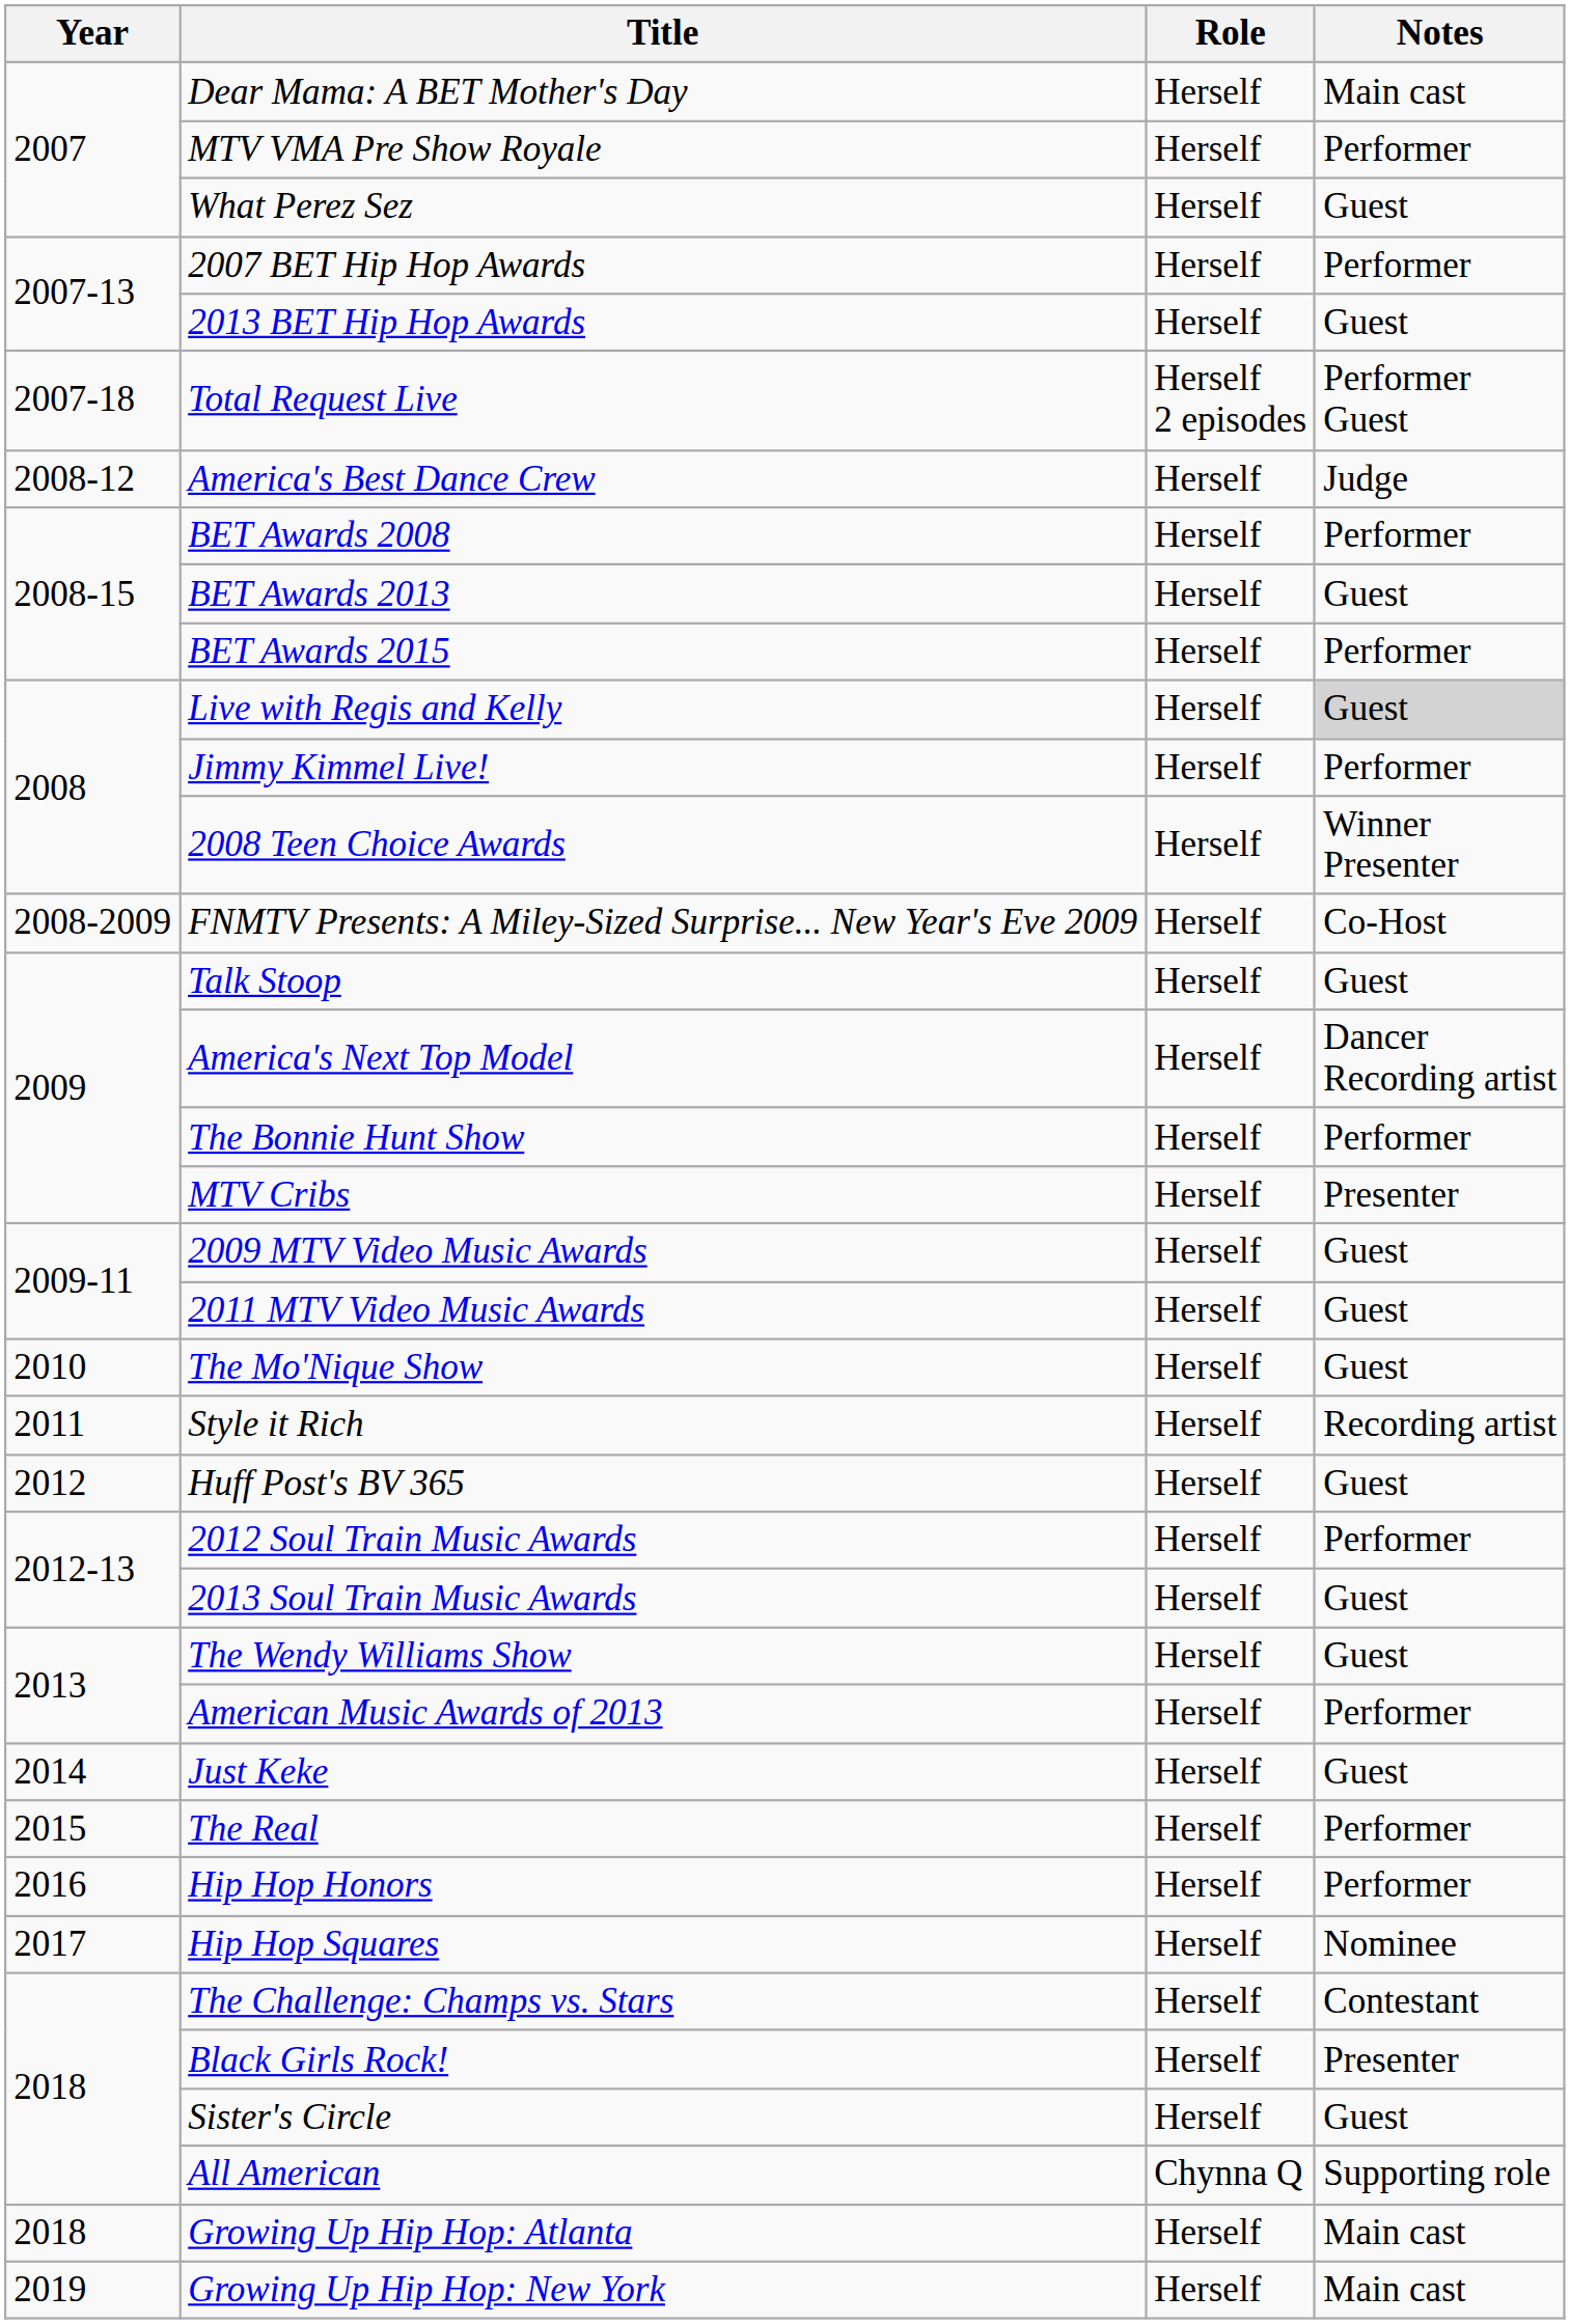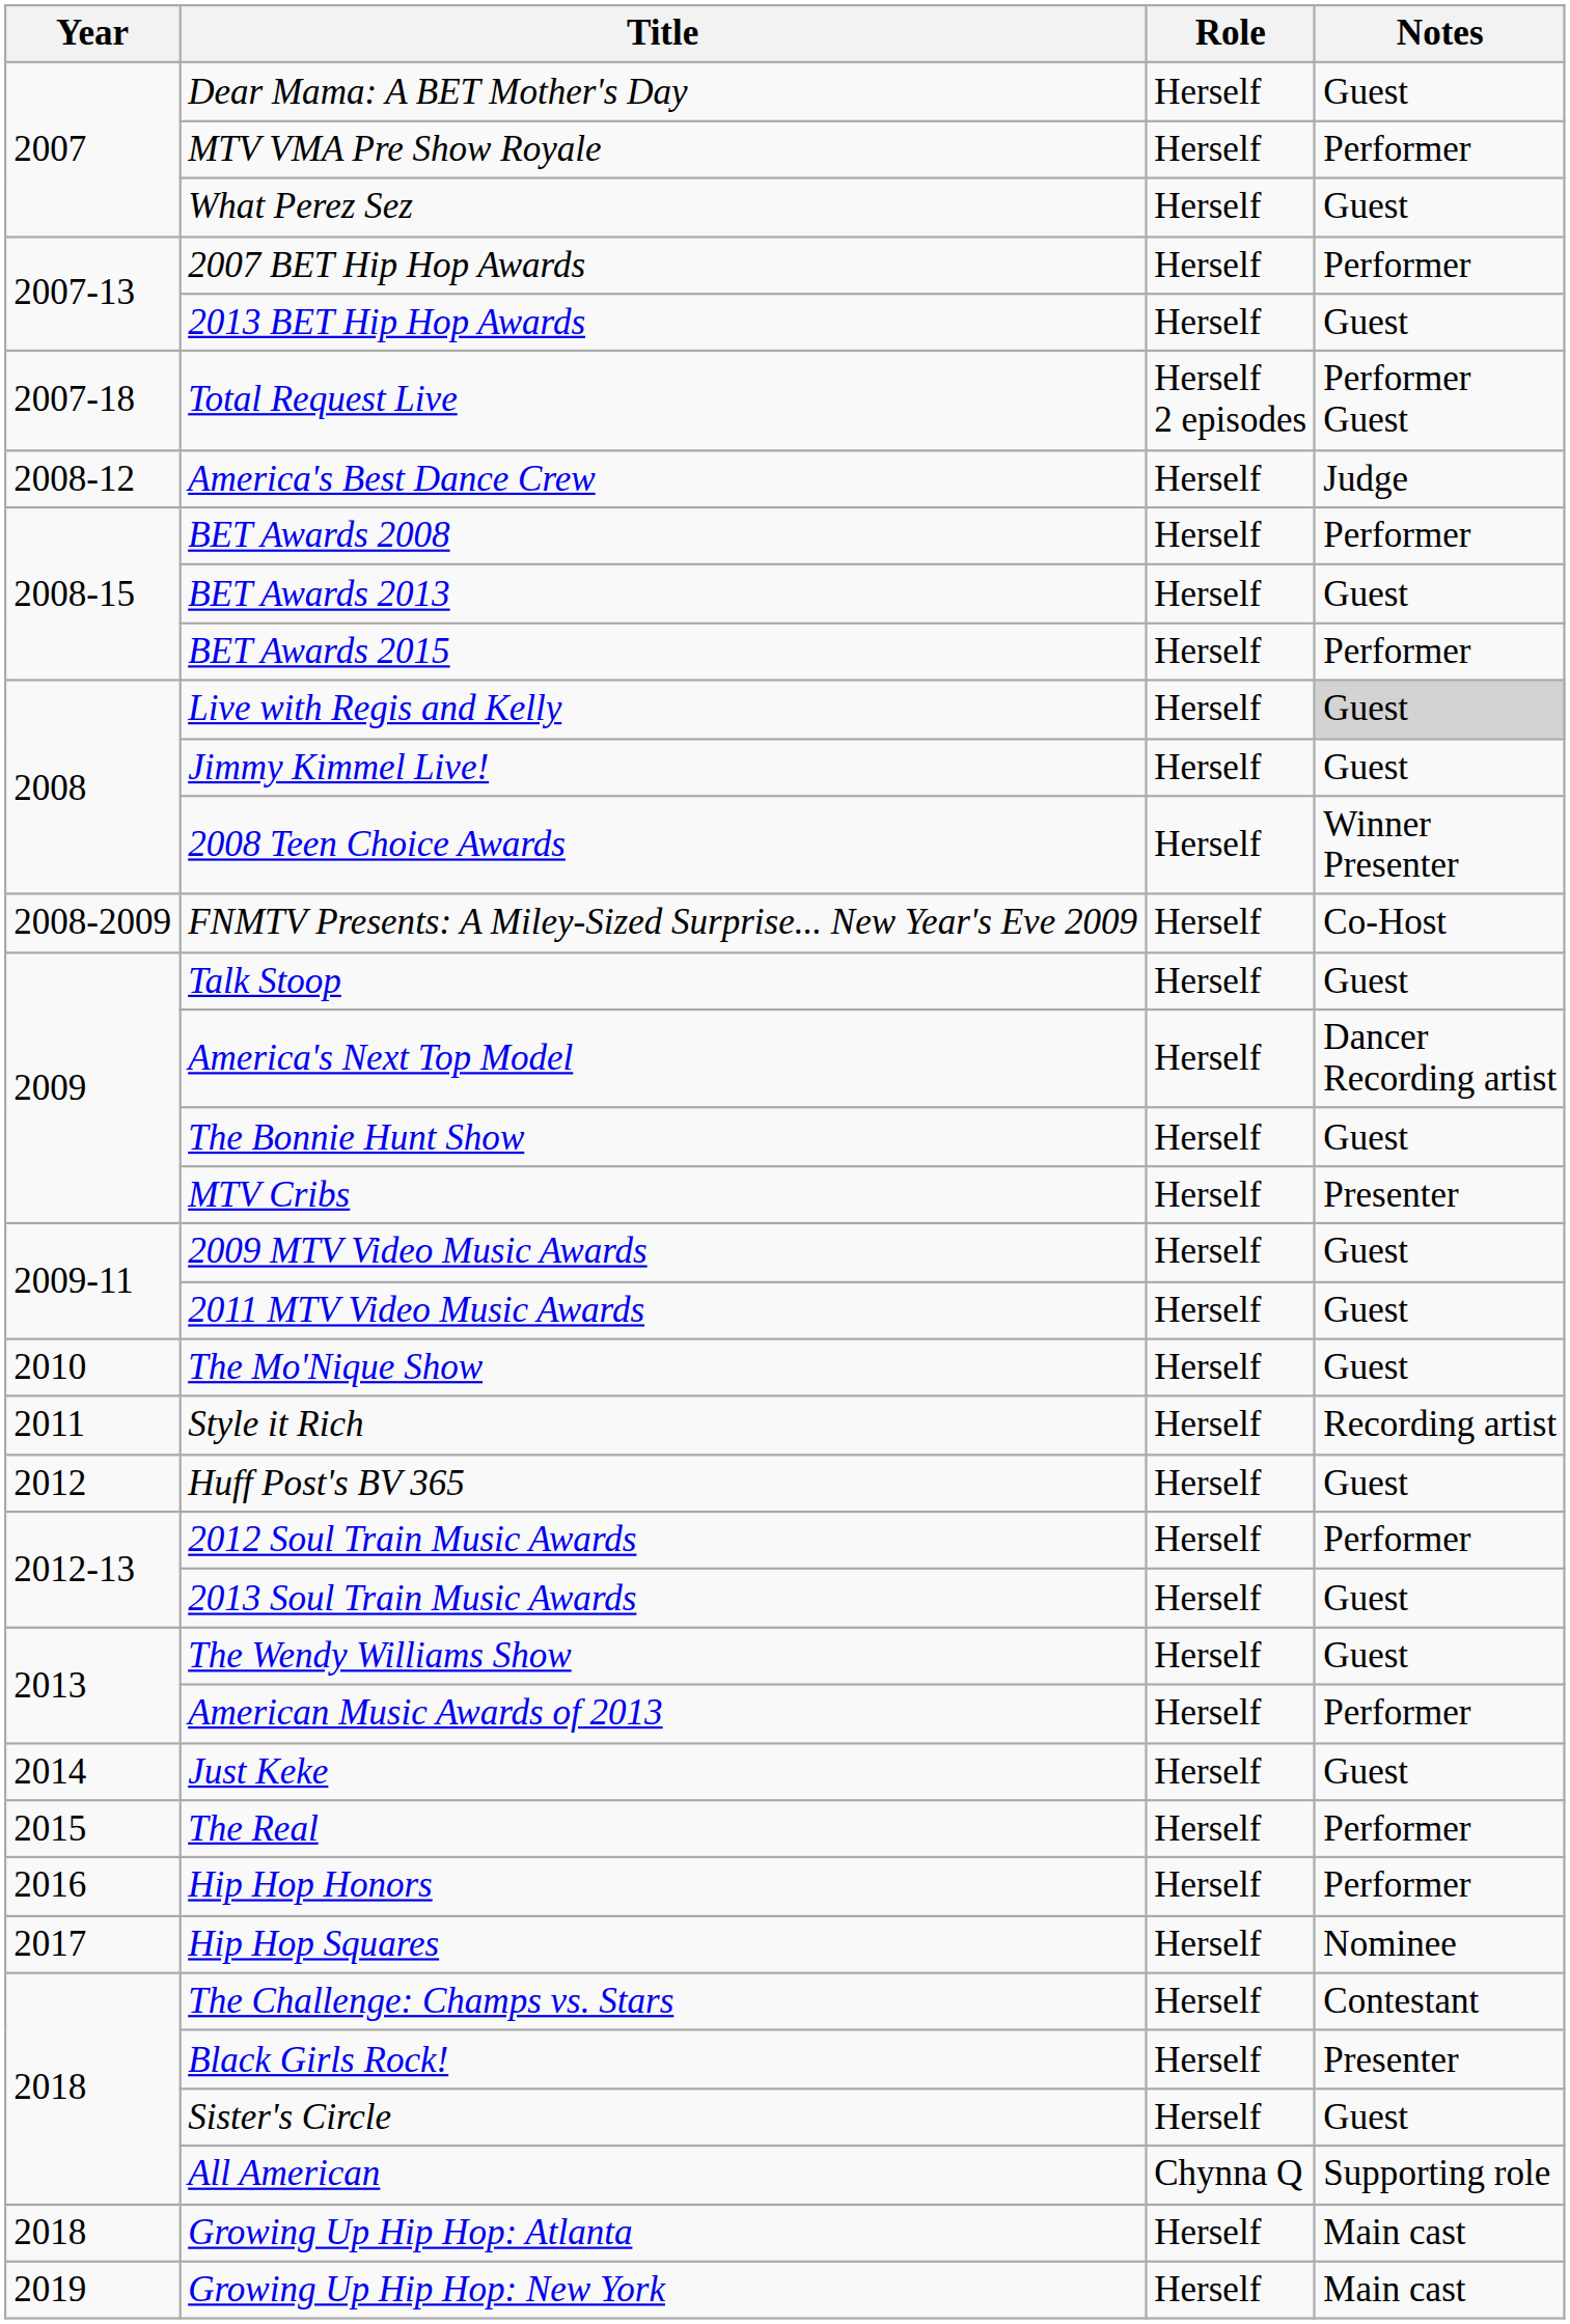 <table class="wikitable plainrowheaders sortable" style="margin-right: 0;">
 <tr>
 <th scope="col">Year</th>
 <th scope="col">Title</th>
 <th scope="col">Role</th>
 <th scope="col" class="unsortable">Notes</th>
 </tr>
 <tr>
 <td rowspan="3">2007</td>
 <td><em>Dear Mama: A BET Mother's Day</em></td>
 <td>Herself</td>
-<td>Main cast</td>
+<td>Guest</td>
 </tr>
 <tr>
 <td><em>MTV VMA Pre Show Royale</em></td>
 <td>Herself</td>
 <td>Performer</td>
 </tr>
 <tr>
 <td><em>What Perez Sez</em></td>
 <td>Herself</td>
 <td>Guest</td>
 </tr>
 <tr>
 <td rowspan="2">2007-13</td>
 <td><em>2007 BET Hip Hop Awards</em></td>
 <td>Herself</td>
 <td>Performer</td>
 </tr>
 <tr>
 <td><em><a href='#'>2013 BET Hip Hop Awards</a></em></td>
 <td>Herself</td>
 <td>Guest</td>
 </tr>
 <tr>
 <td>2007-18</td>
 <td><em><a href='#'>Total Request Live</a></em></td>
 <td>Herself <br>2 episodes</td>
 <td>Performer<br>Guest</td>
 </tr>
 <tr>
 <td>2008-12</td>
 <td><em><a href='#'>America's Best Dance Crew</a></em></td>
 <td>Herself</td>
 <td>Judge</td>
 </tr>
 <tr>
 <td rowspan="3">2008-15</td>
 <td><em><a href='#'>BET Awards 2008</a></em></td>
 <td>Herself</td>
 <td>Performer</td>
 </tr>
 <tr>
 <td><em><a href='#'>BET Awards 2013</a></em></td>
 <td>Herself</td>
 <td>Guest</td>
 </tr>
 <tr>
 <td><em><a href='#'>BET Awards 2015</a></em></td>
 <td>Herself</td>
 <td>Performer</td>
 </tr>
 <tr>
 <td rowspan="3">2008</td>
 <td><em><a href='#'>Live with Regis and Kelly</a></em></td>
 <td>Herself</td>
 <td style="background: lightgrey;">Guest</td>
 </tr>
 <tr>
 <td><em><a href='#'>Jimmy Kimmel Live!</a></em></td>
 <td>Herself</td>
-<td>Performer</td>
+<td>Guest</td>
 </tr>
 <tr>
 <td><em><a href='#'>2008 Teen Choice Awards</a></em></td>
 <td>Herself</td>
 <td>Winner<br>Presenter</td>
 </tr>
 <tr>
 <td>2008-2009</td>
 <td><em>FNMTV Presents: A Miley-Sized Surprise... New Year's Eve 2009</em></td>
 <td>Herself</td>
 <td>Co-Host</td>
 </tr>
 <tr>
 <td rowspan="4">2009</td>
 <td><em><a href='#'>Talk Stoop</a></em></td>
 <td>Herself</td>
 <td>Guest</td>
 </tr>
 <tr>
 <td><em><a href='#'>America's Next Top Model</a></em></td>
 <td>Herself</td>
 <td>Dancer<br>Recording artist</td>
 </tr>
 <tr>
 <td><em><a href='#'>The Bonnie Hunt Show</a></em></td>
 <td>Herself</td>
-<td>Performer</td>
+<td>Guest</td>
 </tr>
 <tr>
 <td><em><a href='#'>MTV Cribs</a></em></td>
 <td>Herself</td>
 <td>Presenter</td>
 </tr>
 <tr>
 <td rowspan="2">2009-11</td>
 <td><em><a href='#'>2009 MTV Video Music Awards</a></em></td>
 <td>Herself</td>
 <td>Guest</td>
 </tr>
 <tr>
 <td><em><a href='#'>2011 MTV Video Music Awards</a></em></td>
 <td>Herself</td>
 <td>Guest</td>
 </tr>
 <tr>
 <td>2010</td>
 <td><em><a href='#'>The Mo'Nique Show</a></em></td>
 <td>Herself</td>
 <td>Guest</td>
 </tr>
 <tr>
 <td>2011</td>
 <td><em>Style it Rich</em></td>
 <td>Herself</td>
 <td>Recording artist</td>
 </tr>
 <tr>
 <td>2012</td>
 <td><em>Huff Post's BV 365</em></td>
 <td>Herself</td>
 <td>Guest</td>
 </tr>
 <tr>
 <td rowspan="2">2012-13</td>
 <td><em><a href='#'>2012 Soul Train Music Awards</a></em></td>
 <td>Herself</td>
 <td>Performer</td>
 </tr>
 <tr>
 <td><em><a href='#'>2013 Soul Train Music Awards</a></em></td>
 <td>Herself</td>
 <td>Guest</td>
 </tr>
 <tr>
 <td rowspan="2">2013</td>
 <td><em><a href='#'>The Wendy Williams Show</a></em></td>
 <td>Herself</td>
 <td>Guest</td>
 </tr>
 <tr>
 <td><em><a href='#'>American Music Awards of 2013</a></em></td>
 <td>Herself</td>
 <td>Performer</td>
 </tr>
 <tr>
 <td>2014</td>
 <td><em><a href='#'>Just Keke</a></em></td>
 <td>Herself</td>
 <td>Guest</td>
 </tr>
 <tr>
 <td>2015</td>
 <td><em><a href='#'>The Real</a></em></td>
 <td>Herself</td>
 <td>Performer</td>
 </tr>
 <tr>
 <td>2016</td>
 <td><em><a href='#'>Hip Hop Honors</a></em></td>
 <td>Herself</td>
 <td>Performer</td>
 </tr>
 <tr>
 <td>2017</td>
 <td><em><a href='#'>Hip Hop Squares</a></em></td>
 <td>Herself</td>
 <td>Nominee</td>
 </tr>
 <tr>
 <td rowspan="4">2018</td>
 <td><em><a href='#'>The Challenge: Champs vs. Stars</a></em></td>
 <td>Herself</td>
 <td>Contestant</td>
 </tr>
 <tr>
 <td><em><a href='#'>Black Girls Rock!</a></em></td>
 <td>Herself</td>
 <td>Presenter</td>
 </tr>
 <tr>
 <td><em>Sister's Circle</em></td>
 <td>Herself</td>
 <td>Guest</td>
 </tr>
 <tr>
 <td><em><a href='#'>All American</a></em></td>
 <td>Chynna Q</td>
 <td>Supporting role</td>
 </tr>
 <tr>
 <td>2018</td>
 <td><em><a href='#'>Growing Up Hip Hop: Atlanta</a></em></td>
 <td>Herself</td>
 <td>Main cast</td>
 </tr>
 <tr>
 <td>2019</td>
 <td><em><a href='#'>Growing Up Hip Hop: New York</a></em></td>
 <td>Herself</td>
 <td>Main cast</td>
 </tr>
 </table>
